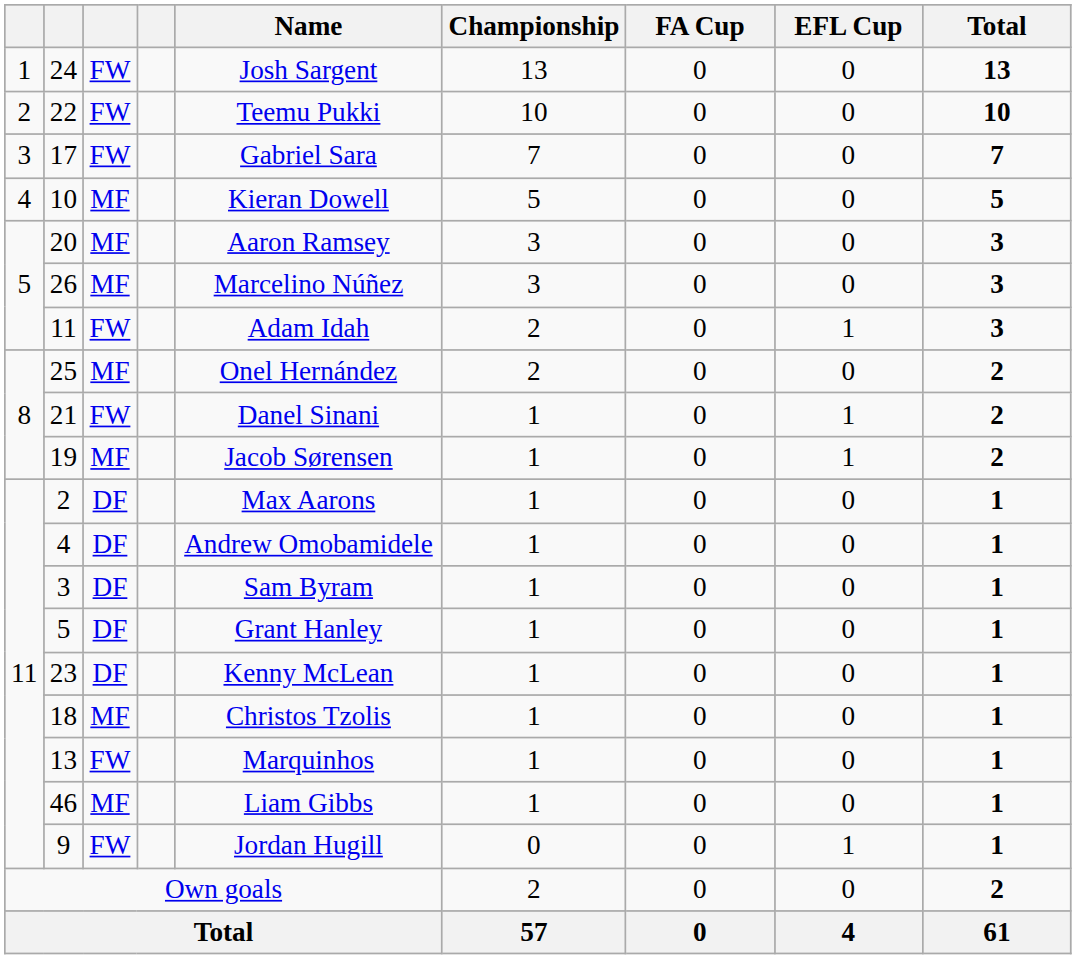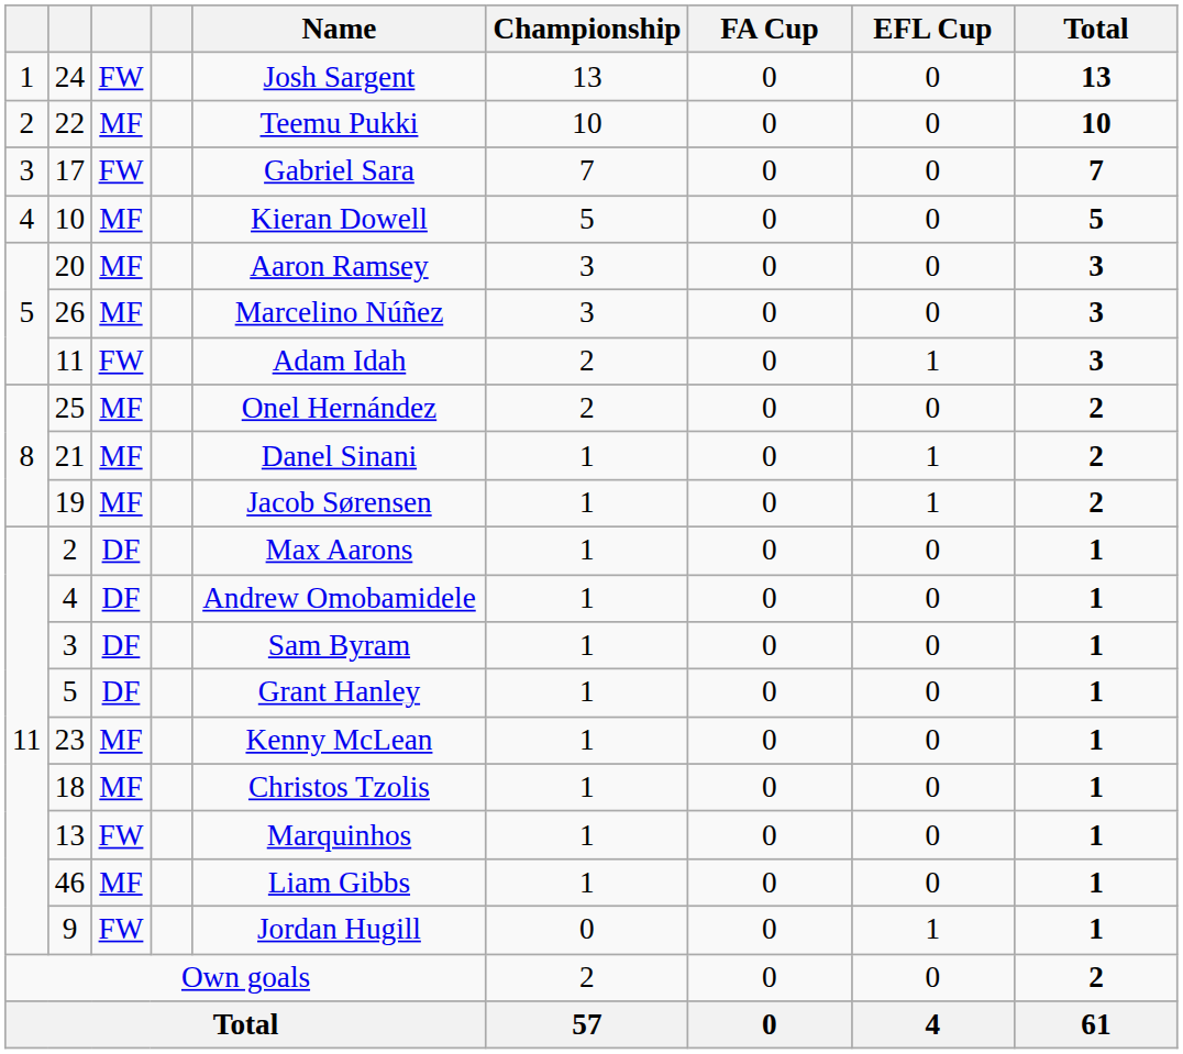 <table class="wikitable sortable" style="text-align:center">
 <tr>
 <th width=15></th>
 <th width=15></th>
 <th width=15></th>
 <th width=15></th>
 <th width=150>Name</th>
 <th width=80>Championship</th>
 <th width=80>FA Cup</th>
 <th width=80>EFL Cup</th>
 <th width=80>Total</th>
 </tr>
 <tr>
 <td>1</td>
 <td>24</td>
 <td><a href='#'>FW</a></td>
 <td></td>
 <td><a href='#'>Josh Sargent</a></td>
 <td>13</td>
 <td>0</td>
 <td>0</td>
 <td><strong>13</strong></td>
 </tr>
 <tr>
 <td>2</td>
 <td>22</td>
-<td><a href='#'>FW</a></td>
+<td><a href='#'>MF</a></td>
 <td></td>
 <td><a href='#'>Teemu Pukki</a></td>
 <td>10</td>
 <td>0</td>
 <td>0</td>
 <td><strong>10</strong></td>
 </tr>
 <tr>
 <td>3</td>
 <td>17</td>
 <td><a href='#'>FW</a></td>
 <td></td>
 <td><a href='#'>Gabriel Sara</a></td>
 <td>7</td>
 <td>0</td>
 <td>0</td>
 <td><strong>7</strong></td>
 </tr>
 <tr>
 <td>4</td>
 <td>10</td>
 <td><a href='#'>MF</a></td>
 <td></td>
 <td><a href='#'>Kieran Dowell</a></td>
 <td>5</td>
 <td>0</td>
 <td>0</td>
 <td><strong>5</strong></td>
 </tr>
 <tr>
 <td rowspan=3>5</td>
 <td>20</td>
 <td><a href='#'>MF</a></td>
 <td></td>
 <td><a href='#'>Aaron Ramsey</a></td>
 <td>3</td>
 <td>0</td>
 <td>0</td>
 <td><strong>3</strong></td>
 </tr>
 <tr>
 <td>26</td>
 <td><a href='#'>MF</a></td>
 <td></td>
 <td><a href='#'>Marcelino Núñez</a></td>
 <td>3</td>
 <td>0</td>
 <td>0</td>
 <td><strong>3</strong></td>
 </tr>
 <tr>
 <td>11</td>
 <td><a href='#'>FW</a></td>
 <td></td>
 <td><a href='#'>Adam Idah</a></td>
 <td>2</td>
 <td>0</td>
 <td>1</td>
 <td><strong>3</strong></td>
 </tr>
 <tr>
 <td rowspan=3>8</td>
 <td>25</td>
 <td><a href='#'>MF</a></td>
 <td></td>
 <td><a href='#'>Onel Hernández</a></td>
 <td>2</td>
 <td>0</td>
 <td>0</td>
 <td><strong>2</strong></td>
 </tr>
 <tr>
 <td>21</td>
-<td><a href='#'>FW</a></td>
+<td><a href='#'>MF</a></td>
 <td></td>
 <td><a href='#'>Danel Sinani</a></td>
 <td>1</td>
 <td>0</td>
 <td>1</td>
 <td><strong>2</strong></td>
 </tr>
 <tr>
 <td>19</td>
 <td><a href='#'>MF</a></td>
 <td></td>
 <td><a href='#'>Jacob Sørensen</a></td>
 <td>1</td>
 <td>0</td>
 <td>1</td>
 <td><strong>2</strong></td>
 </tr>
 <tr>
 <td rowspan=9>11</td>
 <td>2</td>
 <td><a href='#'>DF</a></td>
 <td></td>
 <td><a href='#'>Max Aarons</a></td>
 <td>1</td>
 <td>0</td>
 <td>0</td>
 <td><strong>1</strong></td>
 </tr>
 <tr>
 <td>4</td>
 <td><a href='#'>DF</a></td>
 <td></td>
 <td><a href='#'>Andrew Omobamidele</a></td>
 <td>1</td>
 <td>0</td>
 <td>0</td>
 <td><strong>1</strong></td>
 </tr>
 <tr>
 <td>3</td>
 <td><a href='#'>DF</a></td>
 <td></td>
 <td><a href='#'>Sam Byram</a></td>
 <td>1</td>
 <td>0</td>
 <td>0</td>
 <td><strong>1</strong></td>
 </tr>
 <tr>
 <td>5</td>
 <td><a href='#'>DF</a></td>
 <td></td>
 <td><a href='#'>Grant Hanley</a></td>
 <td>1</td>
 <td>0</td>
 <td>0</td>
 <td><strong>1</strong></td>
 </tr>
 <tr>
 <td>23</td>
-<td><a href='#'>DF</a></td>
+<td><a href='#'>MF</a></td>
 <td></td>
 <td><a href='#'>Kenny McLean</a></td>
 <td>1</td>
 <td>0</td>
 <td>0</td>
 <td><strong>1</strong></td>
 </tr>
 <tr>
 <td>18</td>
 <td><a href='#'>MF</a></td>
 <td></td>
 <td><a href='#'>Christos Tzolis</a></td>
 <td>1</td>
 <td>0</td>
 <td>0</td>
 <td><strong>1</strong></td>
 </tr>
 <tr>
 <td>13</td>
 <td><a href='#'>FW</a></td>
 <td></td>
 <td><a href='#'>Marquinhos</a></td>
 <td>1</td>
 <td>0</td>
 <td>0</td>
 <td><strong>1</strong></td>
 </tr>
 <tr>
 <td>46</td>
 <td><a href='#'>MF</a></td>
 <td></td>
 <td><a href='#'>Liam Gibbs</a></td>
 <td>1</td>
 <td>0</td>
 <td>0</td>
 <td><strong>1</strong></td>
 </tr>
 <tr>
 <td>9</td>
 <td><a href='#'>FW</a></td>
 <td></td>
 <td><a href='#'>Jordan Hugill</a></td>
 <td>0</td>
 <td>0</td>
 <td>1</td>
 <td><strong>1</strong></td>
 </tr>
 <tr>
 <td colspan=5><a href='#'>Own goals</a></td>
 <td>2</td>
 <td>0</td>
 <td>0</td>
 <td><strong>2</strong></td>
 </tr>
 <tr>
 <th colspan="5">Total</th>
 <th>57</th>
 <th>0</th>
 <th>4</th>
 <th>61</th>
 </tr>
 </table>
